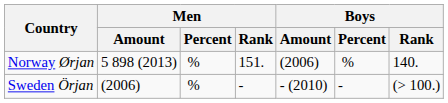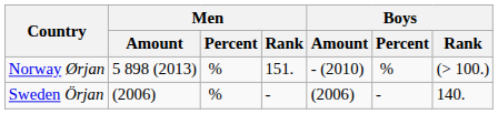 <table class="wikitable">
 <tr>
 <th rowspan="2">Country</th>
 <th colspan="3">Men</th>
 <th colspan="4">Boys</th>
 </tr>
 <tr>
 <th>Amount</th>
 <th>Percent</th>
 <th>Rank</th>
 <th>Amount</th>
 <th>Percent</th>
 <th>Rank</th>
 </tr>
 <tr>
 <td><a href='#'>Norway</a> <em>Ørjan</em></td>
 <td>5 898 (2013)</td>
 <td> %</td>
 <td>151.</td>
-<td> (2006)</td>
+<td>- (2010)</td>
 <td> %</td>
-<td>140.</td>
+<td>(> 100.)</td>
 </tr>
 <tr>
 <td><a href='#'>Sweden</a> <em>Örjan</em></td>
 <td> (2006)</td>
 <td> %</td>
 <td>-</td>
-<td>- (2010)</td>
+<td> (2006)</td>
 <td>-</td>
-<td>(> 100.)</td>
+<td>140.</td>
 </tr>
 </table>
